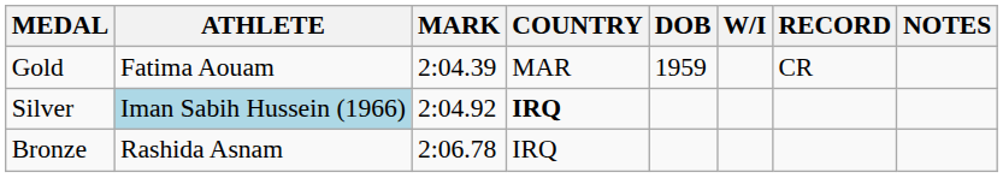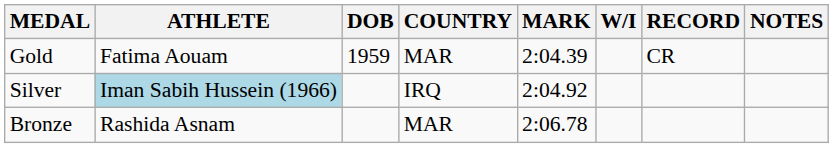 <table class="wikitable">
 <tr>
 <th>MEDAL</th>
 <th>ATHLETE</th>
+<th>DOB</th>
+<th>COUNTRY</th>
 <th>MARK</th>
-<th>COUNTRY</th>
-<th>DOB</th>
 <th>W/I</th>
 <th>RECORD</th>
 <th>NOTES</th>
 </tr>
 <tr>
 <td>Gold</td>
 <td>Fatima Aouam</td>
+<td>1959</td>
+<td>MAR</td>
 <td>2:04.39</td>
-<td>MAR</td>
-<td>1959</td>
 <td></td>
 <td>CR</td>
 <td></td>
 </tr>
 <tr>
 <td>Silver</td>
 <td style="background: lightblue;">Iman Sabih Hussein (1966)</td>
+<td></td>
+<td>IRQ</td>
 <td>2:04.92</td>
-<td><strong>IRQ</strong></td>
-<td></td>
 <td></td>
 <td></td>
 <td></td>
 </tr>
 <tr>
 <td>Bronze</td>
 <td>Rashida Asnam</td>
+<td></td>
+<td>MAR</td>
 <td>2:06.78</td>
-<td>IRQ</td>
-<td></td>
 <td></td>
 <td></td>
 <td></td>
 </tr>
 </table>
